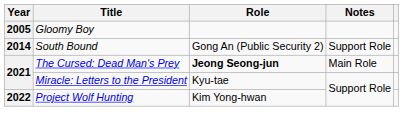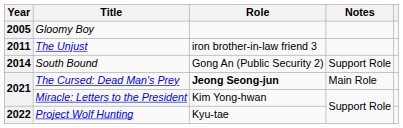 <table class="wikitable  plainrowheaders">
 <tr>
 <th scope="col">Year</th>
 <th scope="col">Title</th>
 <th scope="col">Role</th>
 <th scope="col">Notes</th>
 <th scope="col" class="unsortable"></th>
 </tr>
 <tr>
 <th scope="row">2005</th>
 <td><em>Gloomy Boy</em></td>
 <td></td>
+<td></td>
+<td></td>
+</tr>
+<tr>
+<th scope="row">2011</th>
+<td><em><a href='#'>The Unjust</a></em></td>
+<td>iron brother-in-law friend 3</td>
 <td></td>
 <td></td>
 </tr>
 <tr>
 <th scope="row">2014</th>
 <td><em>South Bound</em></td>
 <td>Gong An (Public Security 2)</td>
 <td>Support Role</td>
 <td></td>
 </tr>
 <tr>
 <th scope="row" rowspan="2">2021</th>
 <td><em><a href='#'>The Cursed: Dead Man's Prey</a></em></td>
 <td><strong>Jeong Seong-jun</strong></td>
 <td>Main Role</td>
 <td></td>
 </tr>
 <tr>
 <td><em><a href='#'>Miracle: Letters to the President</a></em></td>
-<td>Kyu-tae</td>
+<td>Kim Yong-hwan</td>
 <td rowspan="2">Support Role</td>
 <td></td>
 </tr>
 <tr>
 <th scope="row">2022</th>
 <td><em><a href='#'>Project Wolf Hunting</a></em></td>
-<td>Kim Yong-hwan</td>
+<td>Kyu-tae</td>
 <td></td>
 </tr>
 </table>
